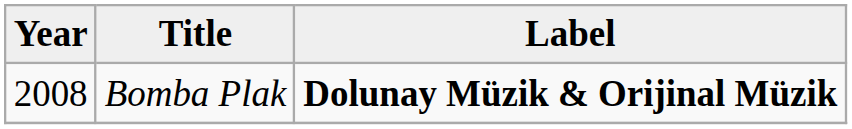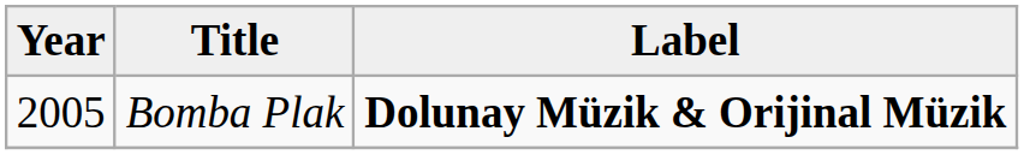 <table class="wikitable">
 <tr>
 <th style="background:#efefef;">Year</th>
 <th style="background:#efefef;">Title</th>
 <th style="background:#efefef;">Label</th>
 </tr>
 <tr>
-<td>2008</td>
+<td>2005</td>
 <td><em>Bomba Plak</em></td>
 <td><strong>Dolunay Müzik & Orijinal Müzik</strong></td>
 </tr>
 <tr>
 </tr>
 </table>
